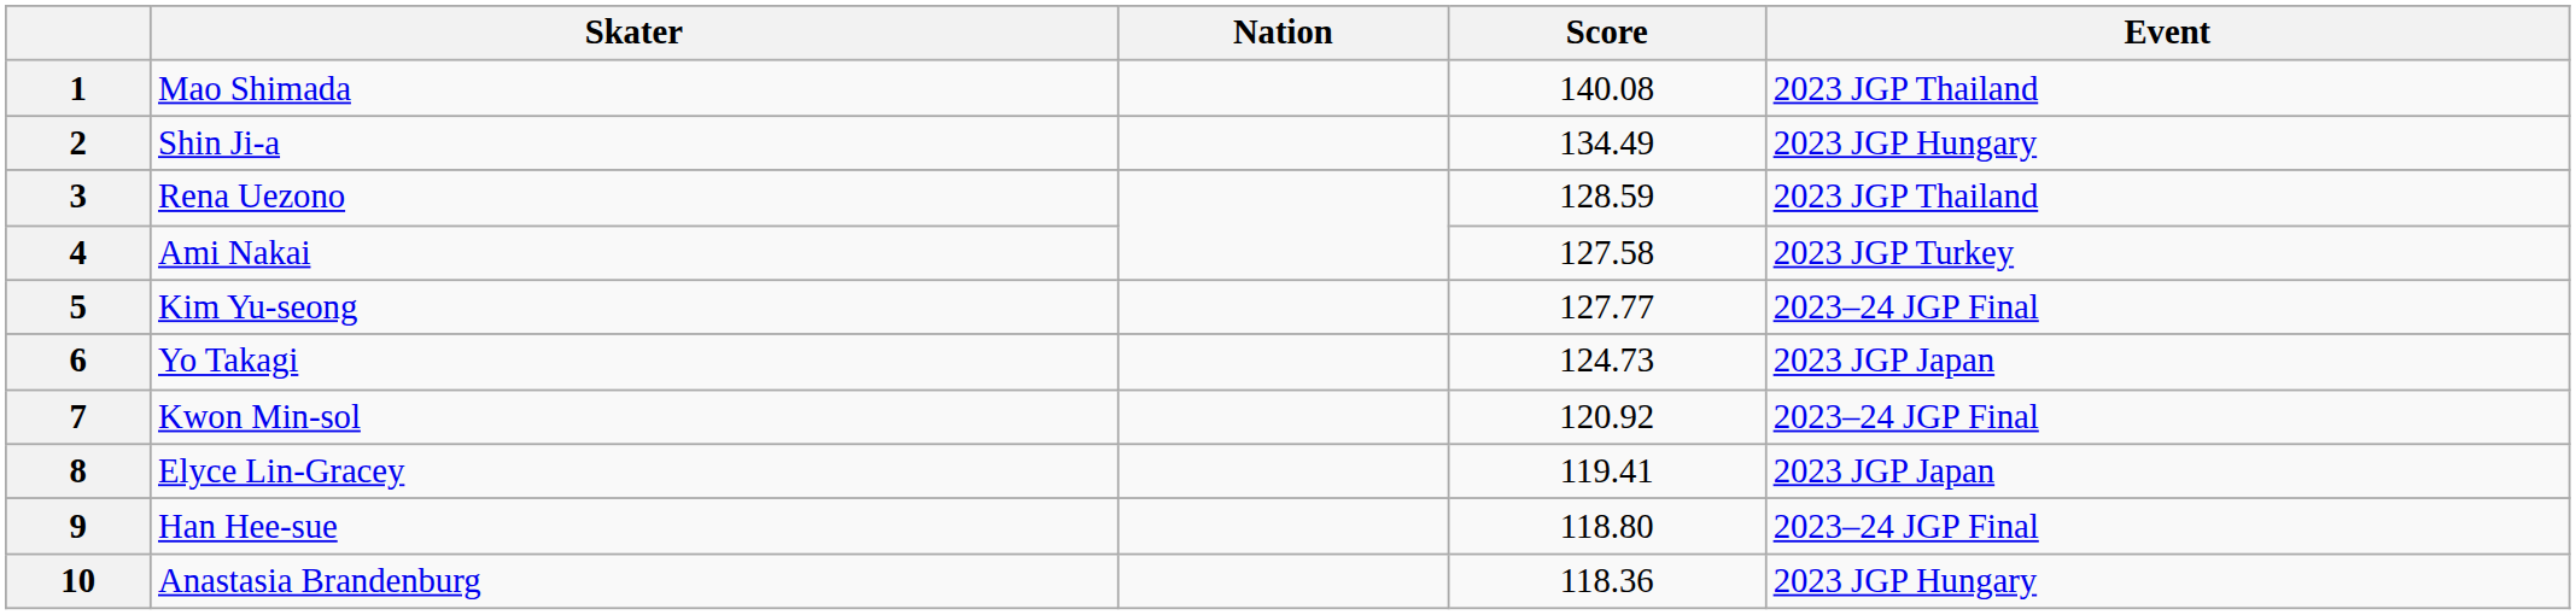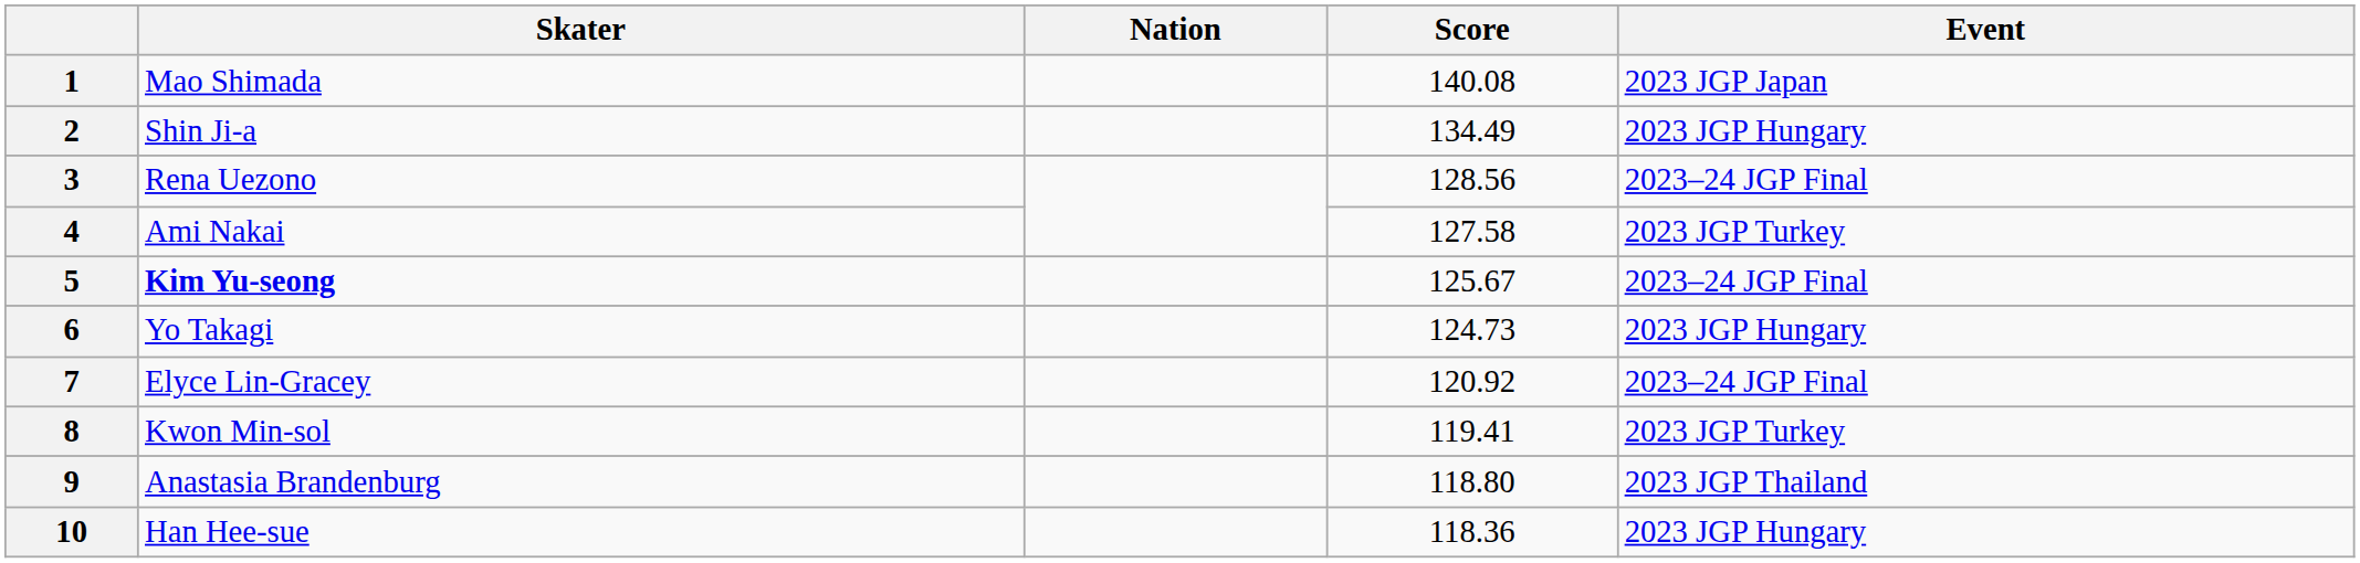 <table class="wikitable sortable" style="text-align:left; width:75%">
 <tr>
 <th scope="col"></th>
 <th scope="col">Skater</th>
 <th scope="col">Nation</th>
 <th scope="col">Score</th>
 <th scope="col">Event</th>
 </tr>
 <tr>
 <th scope="row">1</th>
 <td><a href='#'>Mao Shimada</a></td>
 <td></td>
 <td style="text-align:center;">140.08</td>
-<td><a href='#'>2023 JGP Thailand</a></td>
+<td><a href='#'>2023 JGP Japan</a></td>
 </tr>
 <tr>
 <th scope="row">2</th>
 <td><a href='#'>Shin Ji-a</a></td>
 <td></td>
 <td style="text-align:center;">134.49</td>
 <td><a href='#'>2023 JGP Hungary</a></td>
 </tr>
 <tr>
 <th scope="row">3</th>
 <td><a href='#'>Rena Uezono</a></td>
 <td rowspan="2"></td>
-<td style="text-align:center;">128.59</td>
-<td><a href='#'>2023 JGP Thailand</a></td>
+<td style="text-align:center;">128.56</td>
+<td><a href='#'>2023–24 JGP Final</a></td>
 </tr>
 <tr>
 <th scope="row">4</th>
 <td><a href='#'>Ami Nakai</a></td>
 <td style="text-align:center;">127.58</td>
 <td><a href='#'>2023 JGP Turkey</a></td>
 </tr>
 <tr>
 <th scope="row">5</th>
-<td><a href='#'>Kim Yu-seong</a></td>
+<td><strong><a href='#'>Kim Yu-seong</a></strong></td>
 <td></td>
-<td style="text-align:center;">127.77</td>
+<td style="text-align:center;">125.67</td>
 <td><a href='#'>2023–24 JGP Final</a></td>
 </tr>
 <tr>
 <th scope="row">6</th>
 <td><a href='#'>Yo Takagi</a></td>
 <td></td>
 <td style="text-align:center;">124.73</td>
-<td><a href='#'>2023 JGP Japan</a></td>
+<td><a href='#'>2023 JGP Hungary</a></td>
 </tr>
 <tr>
 <th scope="row">7</th>
-<td><a href='#'>Kwon Min-sol</a></td>
+<td><a href='#'>Elyce Lin-Gracey</a></td>
 <td></td>
 <td style="text-align:center;">120.92</td>
 <td><a href='#'>2023–24 JGP Final</a></td>
 </tr>
 <tr>
 <th scope="row">8</th>
-<td><a href='#'>Elyce Lin-Gracey</a></td>
+<td><a href='#'>Kwon Min-sol</a></td>
 <td></td>
 <td style="text-align:center;">119.41</td>
-<td><a href='#'>2023 JGP Japan</a></td>
+<td><a href='#'>2023 JGP Turkey</a></td>
 </tr>
 <tr>
 <th scope="row">9</th>
-<td><a href='#'>Han Hee-sue</a></td>
+<td><a href='#'>Anastasia Brandenburg</a></td>
 <td></td>
 <td style="text-align:center;">118.80</td>
-<td><a href='#'>2023–24 JGP Final</a></td>
+<td><a href='#'>2023 JGP Thailand</a></td>
 </tr>
 <tr>
 <th scope="row">10</th>
-<td><a href='#'>Anastasia Brandenburg</a></td>
+<td><a href='#'>Han Hee-sue</a></td>
 <td></td>
 <td style="text-align:center;">118.36</td>
 <td><a href='#'>2023 JGP Hungary</a></td>
 </tr>
 </table>
